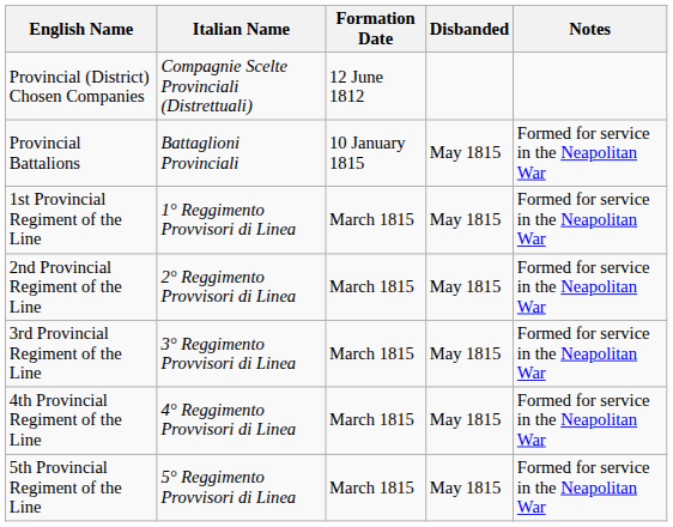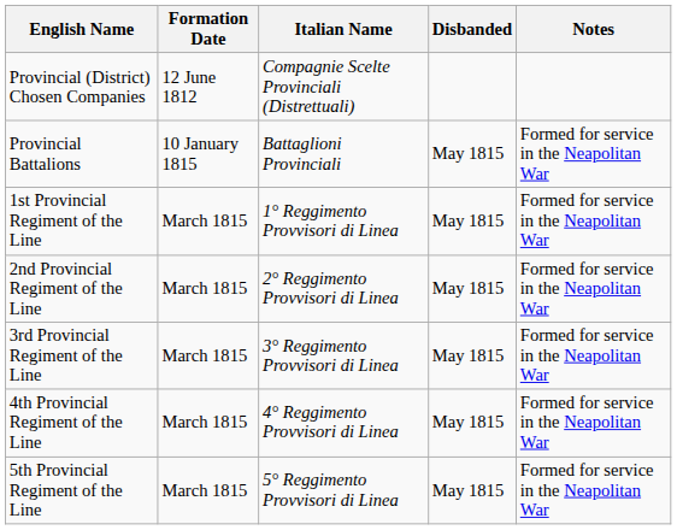 <table class="wikitable sortable">
 <tr>
 <th>English Name</th>
+<th>Formation Date</th>
 <th>Italian Name</th>
-<th>Formation Date</th>
 <th>Disbanded</th>
 <th>Notes</th>
 </tr>
 <tr>
 <td>Provincial (District) Chosen Companies</td>
+<td>12 June 1812</td>
 <td><em>Compagnie Scelte Provinciali (Distrettuali)</em></td>
-<td>12 June 1812</td>
 <td></td>
 <td></td>
 </tr>
 <tr>
 <td>Provincial Battalions</td>
+<td>10 January 1815</td>
 <td><em>Battaglioni Provinciali</em></td>
-<td>10 January 1815</td>
 <td>May 1815</td>
 <td>Formed for service in the <a href='#'>Neapolitan War</a></td>
 </tr>
 <tr>
 <td>1st Provincial Regiment of the Line</td>
+<td>March 1815</td>
 <td><em>1° Reggimento Provvisori di Linea</em></td>
-<td>March 1815</td>
 <td>May 1815</td>
 <td>Formed for service in the <a href='#'>Neapolitan War</a></td>
 </tr>
 <tr>
 <td>2nd Provincial Regiment of the Line</td>
+<td>March 1815</td>
 <td><em>2° Reggimento Provvisori di Linea</em></td>
-<td>March 1815</td>
 <td>May 1815</td>
 <td>Formed for service in the <a href='#'>Neapolitan War</a></td>
 </tr>
 <tr>
 <td>3rd Provincial Regiment of the Line</td>
+<td>March 1815</td>
 <td><em>3° Reggimento Provvisori di Linea</em></td>
-<td>March 1815</td>
 <td>May 1815</td>
 <td>Formed for service in the <a href='#'>Neapolitan War</a></td>
 </tr>
 <tr>
 <td>4th Provincial Regiment of the Line</td>
+<td>March 1815</td>
 <td><em>4° Reggimento Provvisori di Linea</em></td>
-<td>March 1815</td>
 <td>May 1815</td>
 <td>Formed for service in the <a href='#'>Neapolitan War</a></td>
 </tr>
 <tr>
 <td>5th Provincial Regiment of the Line</td>
+<td>March 1815</td>
 <td><em>5° Reggimento Provvisori di Linea</em></td>
-<td>March 1815</td>
 <td>May 1815</td>
 <td>Formed for service in the <a href='#'>Neapolitan War</a></td>
 </tr>
 </table>
